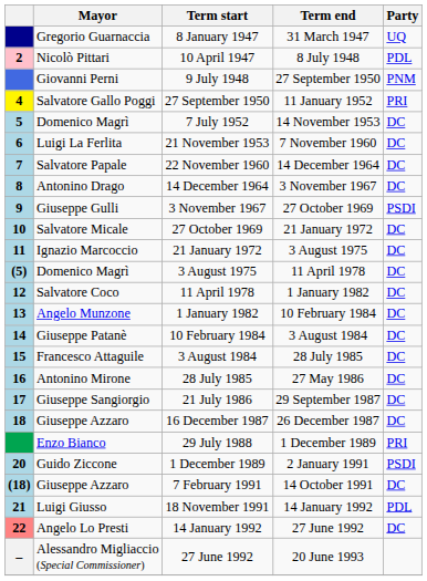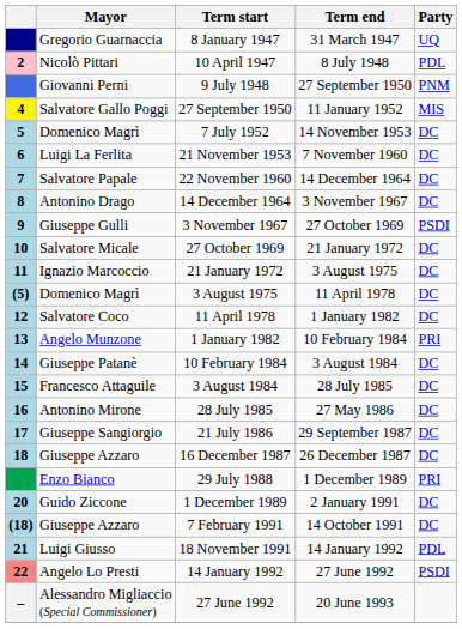 <table class="wikitable">
 <tr>
 <th class=unsortable> </th>
 <th>Mayor</th>
 <th>Term start</th>
 <th>Term end</th>
 <th>Party</th>
 </tr>
 <tr>
 <th style="background:#00008B;"></th>
 <td>Gregorio Guarnaccia</td>
 <td align=center>8 January 1947</td>
 <td align=center>31 March 1947</td>
 <td><a href='#'>UQ</a></td>
 </tr>
 <tr>
 <th style="background:#FFC0CB;">2</th>
 <td>Nicolò Pittari</td>
 <td align=center>10 April 1947</td>
 <td align=center>8 July 1948</td>
 <td><a href='#'>PDL</a></td>
 </tr>
 <tr>
 <th style="background:#4169E1;"></th>
 <td>Giovanni Perni</td>
 <td align=center>9 July 1948</td>
 <td align=center>27 September 1950</td>
 <td><a href='#'>PNM</a></td>
 </tr>
 <tr>
 <th style="background:#FFF500;">4</th>
 <td>Salvatore Gallo Poggi</td>
 <td align=center>27 September 1950</td>
 <td align=center>11 January 1952</td>
-<td><a href='#'>PRI</a></td>
+<td><a href='#'>MIS</a></td>
 </tr>
 <tr>
 <th style="background:#ADD8E6;">5</th>
 <td>Domenico Magrì</td>
 <td align=center>7 July 1952</td>
 <td align=center>14 November 1953</td>
 <td><a href='#'>DC</a></td>
 </tr>
 <tr>
 <th style="background:#ADD8E6;">6</th>
 <td>Luigi La Ferlita</td>
 <td align=center>21 November 1953</td>
 <td align=center>7 November 1960</td>
 <td><a href='#'>DC</a></td>
 </tr>
 <tr>
 <th style="background:#ADD8E6;">7</th>
 <td>Salvatore Papale</td>
 <td align=center>22 November 1960</td>
 <td align=center>14 December 1964</td>
 <td><a href='#'>DC</a></td>
 </tr>
 <tr>
 <th style="background:#ADD8E6;">8</th>
 <td>Antonino Drago</td>
 <td align=center>14 December 1964</td>
 <td align=center>3 November 1967</td>
 <td><a href='#'>DC</a></td>
 </tr>
 <tr>
 <th style="background:#ADD8E6;">9</th>
 <td>Giuseppe Gulli</td>
 <td align=center>3 November 1967</td>
 <td align=center>27 October 1969</td>
 <td><a href='#'>PSDI</a></td>
 </tr>
 <tr>
 <th style="background:#ADD8E6;">10</th>
 <td>Salvatore Micale</td>
 <td align=center>27 October 1969</td>
 <td align=center>21 January 1972</td>
 <td><a href='#'>DC</a></td>
 </tr>
 <tr>
 <th style="background:#ADD8E6;">11</th>
 <td>Ignazio Marcoccio</td>
 <td align=center>21 January 1972</td>
 <td align=center>3 August 1975</td>
 <td><a href='#'>DC</a></td>
 </tr>
 <tr>
 <th style="background:#ADD8E6;">(5)</th>
 <td>Domenico Magrì</td>
 <td align=center>3 August 1975</td>
 <td align=center>11 April 1978</td>
 <td><a href='#'>DC</a></td>
 </tr>
 <tr>
 <th style="background:#ADD8E6;">12</th>
 <td>Salvatore Coco</td>
 <td align=center>11 April 1978</td>
 <td align=center>1 January 1982</td>
 <td><a href='#'>DC</a></td>
 </tr>
 <tr>
 <th style="background:#ADD8E6;">13</th>
 <td><a href='#'>Angelo Munzone</a></td>
 <td align=center>1 January 1982</td>
 <td align=center>10 February 1984</td>
-<td><a href='#'>DC</a></td>
+<td><a href='#'>PRI</a></td>
 </tr>
 <tr>
 <th style="background:#ADD8E6;">14</th>
 <td>Giuseppe Patanè</td>
 <td align=center>10 February 1984</td>
 <td align=center>3 August 1984</td>
 <td><a href='#'>DC</a></td>
 </tr>
 <tr>
 <th style="background:#ADD8E6;">15</th>
 <td>Francesco Attaguile</td>
 <td align=center>3 August 1984</td>
 <td align=center>28 July 1985</td>
 <td><a href='#'>DC</a></td>
 </tr>
 <tr>
 <th style="background:#ADD8E6;">16</th>
 <td>Antonino Mirone</td>
 <td align=center>28 July 1985</td>
 <td align=center>27 May 1986</td>
 <td><a href='#'>DC</a></td>
 </tr>
 <tr>
 <th style="background:#ADD8E6;">17</th>
 <td>Giuseppe Sangiorgio</td>
 <td align=center>21 July 1986</td>
 <td align=center>29 September 1987</td>
 <td><a href='#'>DC</a></td>
 </tr>
 <tr>
 <th style="background:#ADD8E6;">18</th>
 <td>Giuseppe Azzaro</td>
 <td align=center>16 December 1987</td>
 <td align=center>26 December 1987</td>
 <td><a href='#'>DC</a></td>
 </tr>
 <tr>
 <th style="background:#00A550;"></th>
 <td><a href='#'>Enzo Bianco</a></td>
 <td align=center>29 July 1988</td>
 <td align=center>1 December 1989</td>
 <td><a href='#'>PRI</a></td>
 </tr>
 <tr>
 <th style="background:#ADD8E6;">20</th>
 <td>Guido Ziccone</td>
 <td align=center>1 December 1989</td>
 <td align=center>2 January 1991</td>
-<td><a href='#'>PSDI</a></td>
+<td><a href='#'>DC</a></td>
 </tr>
 <tr>
 <th style="background:#ADD8E6;">(18)</th>
 <td>Giuseppe Azzaro</td>
 <td align=center>7 February 1991</td>
 <td align=center>14 October 1991</td>
 <td><a href='#'>DC</a></td>
 </tr>
 <tr>
 <th style="background:#ADD8E6;">21</th>
 <td>Luigi Giusso</td>
 <td align=center>18 November 1991</td>
 <td align=center>14 January 1992</td>
 <td><a href='#'>PDL</a></td>
 </tr>
 <tr>
 <th style="background:#FF8282;">22</th>
 <td>Angelo Lo Presti</td>
 <td align=center>14 January 1992</td>
 <td align=center>27 June 1992</td>
-<td><a href='#'>DC</a></td>
+<td><a href='#'>PSDI</a></td>
 </tr>
 <tr>
 <th style="background:;">–</th>
 <td>Alessandro Migliaccio<br><small>(<em>Special Commissioner</em>)</small></td>
 <td align=center>27 June 1992</td>
 <td align=center>20 June 1993</td>
 <td></td>
 </tr>
 <tr>
 </tr>
 </table>
